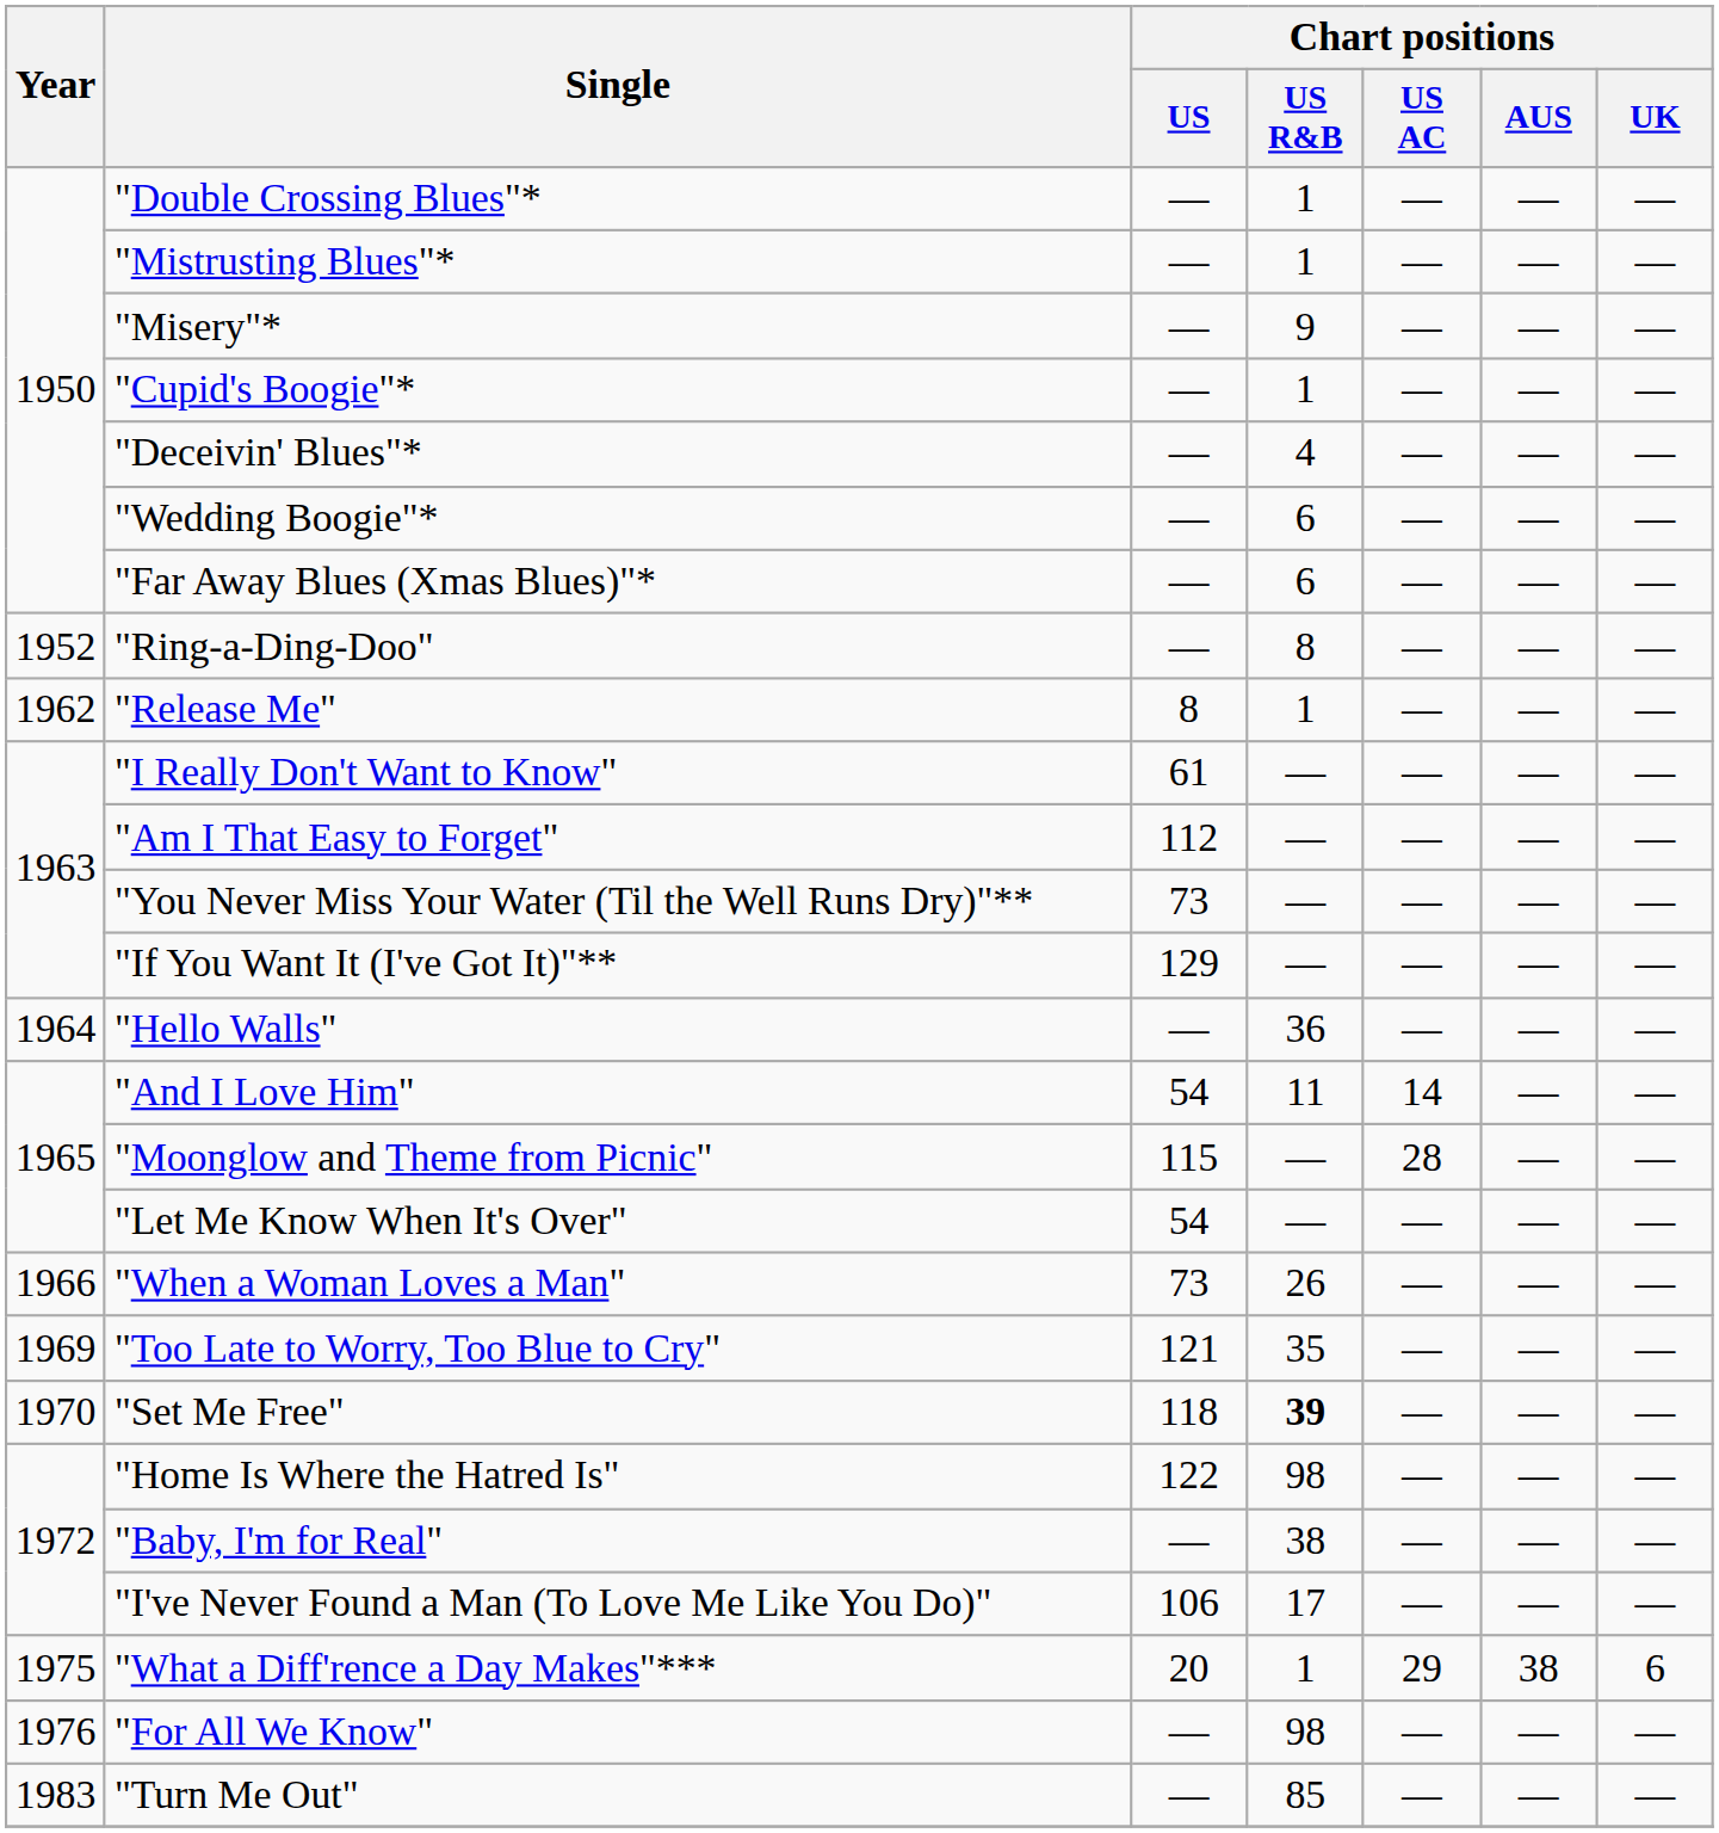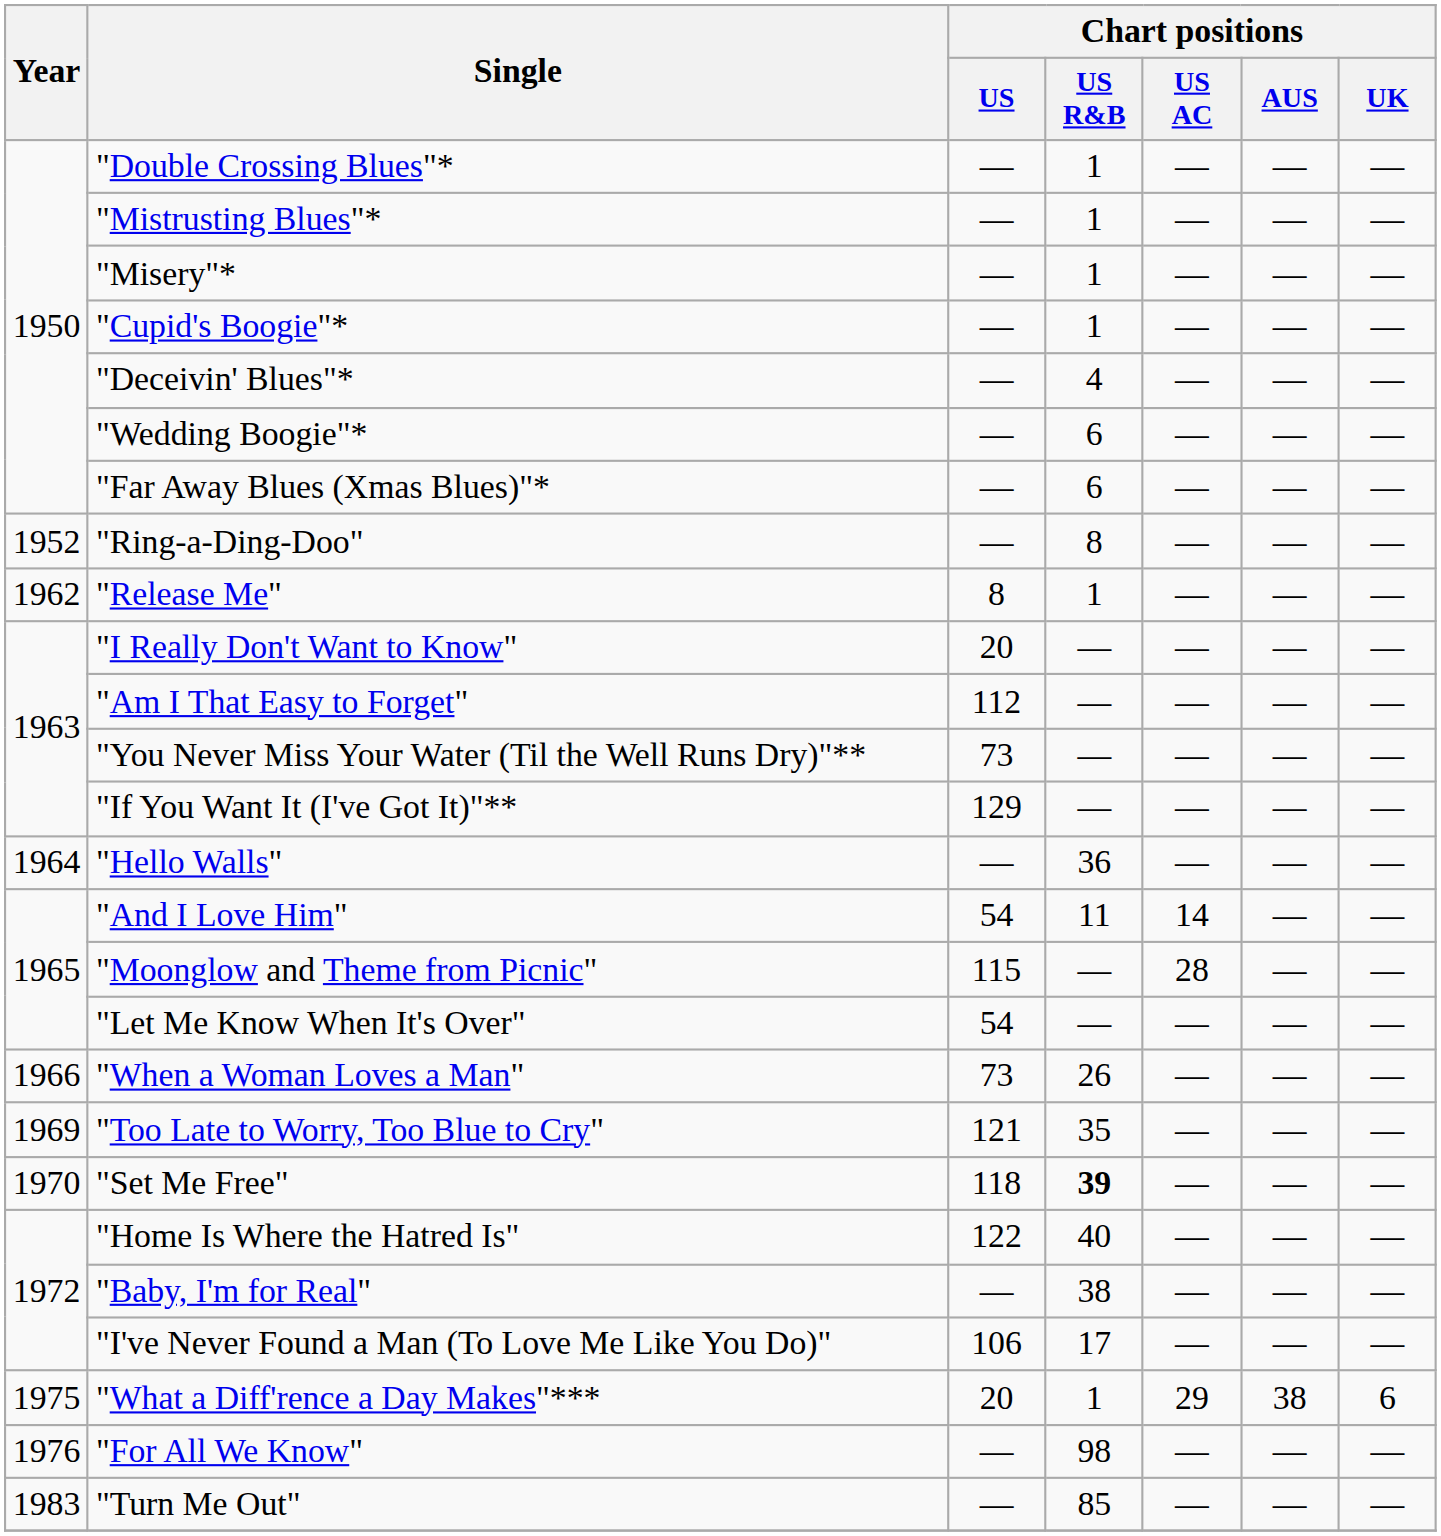 <table class="wikitable" style="text-align:center;">
 <tr>
 <th rowspan="2">Year</th>
 <th width="400" rowspan="2">Single</th>
 <th colspan="5">Chart positions</th>
 </tr>
 <tr style="font-size:smaller;">
 <th width="40"><a href='#'>US</a></th>
 <th width="40"><a href='#'>US<br>R&B</a></th>
 <th width="40"><a href='#'>US<br>AC</a></th>
 <th width="40"><a href='#'>AUS</a><br></th>
 <th width="40"><a href='#'>UK</a><br></th>
 </tr>
 <tr>
 <td rowspan="7">1950</td>
 <td align="left">"<a href='#'>Double Crossing Blues</a>"*</td>
 <td>—</td>
 <td>1</td>
 <td>—</td>
 <td>—</td>
 <td>—</td>
 </tr>
 <tr>
 <td align="left">"<a href='#'>Mistrusting Blues</a>"*</td>
 <td>—</td>
 <td>1</td>
 <td>—</td>
 <td>—</td>
 <td>—</td>
 </tr>
 <tr>
 <td align="left">"Misery"*</td>
 <td>—</td>
-<td>9</td>
+<td>1</td>
 <td>—</td>
 <td>—</td>
 <td>—</td>
 </tr>
 <tr>
 <td align="left">"<a href='#'>Cupid's Boogie</a>"*</td>
 <td>—</td>
 <td>1</td>
 <td>—</td>
 <td>—</td>
 <td>—</td>
 </tr>
 <tr>
 <td align="left">"Deceivin' Blues"*</td>
 <td>—</td>
 <td>4</td>
 <td>—</td>
 <td>—</td>
 <td>—</td>
 </tr>
 <tr>
 <td align="left">"Wedding Boogie"*</td>
 <td>—</td>
 <td>6</td>
 <td>—</td>
 <td>—</td>
 <td>—</td>
 </tr>
 <tr>
 <td align="left">"Far Away Blues (Xmas Blues)"*</td>
 <td>—</td>
 <td>6</td>
 <td>—</td>
 <td>—</td>
 <td>—</td>
 </tr>
 <tr>
 <td>1952</td>
 <td align="left">"Ring-a-Ding-Doo"</td>
 <td>—</td>
 <td>8</td>
 <td>—</td>
 <td>—</td>
 <td>—</td>
 </tr>
 <tr>
 <td>1962</td>
 <td align="left">"<a href='#'>Release Me</a>"</td>
 <td>8</td>
 <td>1</td>
 <td>—</td>
 <td>—</td>
 <td>—</td>
 </tr>
 <tr>
 <td rowspan="4">1963</td>
 <td align="left">"<a href='#'>I Really Don't Want to Know</a>"</td>
-<td>61</td>
+<td>20</td>
 <td>—</td>
 <td>—</td>
 <td>—</td>
 <td>—</td>
 </tr>
 <tr>
 <td align="left">"<a href='#'>Am I That Easy to Forget</a>"</td>
 <td>112</td>
 <td>—</td>
 <td>—</td>
 <td>—</td>
 <td>—</td>
 </tr>
 <tr>
 <td align="left">"You Never Miss Your Water (Til the Well Runs Dry)"**</td>
 <td>73</td>
 <td>—</td>
 <td>—</td>
 <td>—</td>
 <td>—</td>
 </tr>
 <tr>
 <td align="left">"If You Want It (I've Got It)"**</td>
 <td>129</td>
 <td>—</td>
 <td>—</td>
 <td>—</td>
 <td>—</td>
 </tr>
 <tr>
 <td>1964</td>
 <td align="left">"<a href='#'>Hello Walls</a>"</td>
 <td>—</td>
 <td>36</td>
 <td>—</td>
 <td>—</td>
 <td>—</td>
 </tr>
 <tr>
 <td rowspan="3">1965</td>
 <td align="left">"<a href='#'>And I Love Him</a>"</td>
 <td>54</td>
 <td>11</td>
 <td>14</td>
 <td>—</td>
 <td>—</td>
 </tr>
 <tr>
 <td align="left">"<a href='#'>Moonglow</a> and <a href='#'>Theme from Picnic</a>"</td>
 <td>115</td>
 <td>—</td>
 <td>28</td>
 <td>—</td>
 <td>—</td>
 </tr>
 <tr>
 <td align="left">"Let Me Know When It's Over"</td>
 <td>54</td>
 <td>—</td>
 <td>—</td>
 <td>—</td>
 <td>—</td>
 </tr>
 <tr>
 <td>1966</td>
 <td align="left">"<a href='#'>When a Woman Loves a Man</a>"</td>
 <td>73</td>
 <td>26</td>
 <td>—</td>
 <td>—</td>
 <td>—</td>
 </tr>
 <tr>
 <td>1969</td>
 <td align="left">"<a href='#'>Too Late to Worry, Too Blue to Cry</a>"</td>
 <td>121</td>
 <td>35</td>
 <td>—</td>
 <td>—</td>
 <td>—</td>
 </tr>
 <tr>
 <td>1970</td>
 <td align="left">"Set Me Free"</td>
 <td>118</td>
 <td><strong>39</strong></td>
 <td>—</td>
 <td>—</td>
 <td>—</td>
 </tr>
 <tr>
 <td rowspan="3">1972</td>
 <td align="left">"Home Is Where the Hatred Is"</td>
 <td>122</td>
-<td>98</td>
+<td>40</td>
 <td>—</td>
 <td>—</td>
 <td>—</td>
 </tr>
 <tr>
 <td align="left">"<a href='#'>Baby, I'm for Real</a>"</td>
 <td>—</td>
 <td>38</td>
 <td>—</td>
 <td>—</td>
 <td>—</td>
 </tr>
 <tr>
 <td align="left">"I've Never Found a Man (To Love Me Like You Do)"</td>
 <td>106</td>
 <td>17</td>
 <td>—</td>
 <td>—</td>
 <td>—</td>
 </tr>
 <tr>
 <td>1975</td>
 <td align="left">"<a href='#'>What a Diff'rence a Day Makes</a>"***</td>
 <td>20</td>
 <td>1</td>
 <td>29</td>
 <td>38</td>
 <td>6</td>
 </tr>
 <tr>
 <td>1976</td>
 <td align="left">"<a href='#'>For All We Know</a>"</td>
 <td>—</td>
 <td>98</td>
 <td>—</td>
 <td>—</td>
 <td>—</td>
 </tr>
 <tr>
 <td>1983</td>
 <td align="left">"Turn Me Out"</td>
 <td>—</td>
 <td>85</td>
 <td>—</td>
 <td>—</td>
 <td>—</td>
 </tr>
 <tr>
 </tr>
 </table>
